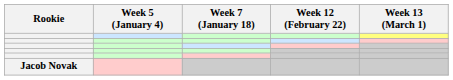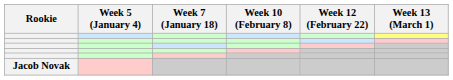 <table class="wikitable sortable" style="text-align:center; font-size:85%">
 <tr>
 <th style="width:15%;">Rookie</th>
 <th style="width:15%;">Week 5<br>(January 4)</th>
 <th style="width:15%;">Week 7<br>(January 18)</th>
+<th style="width:15%;">Week 10<br>(February 8)</th>
 <th style="width:15%;">Week 12<br>(February 22)</th>
 <th style="width:15%;">Week 13<br>(March 1)</th>
 </tr>
 <tr>
 <th></th>
 <td style="background:#CCE6FF"></td>
 <td style="background:#cfc;"></td>
+<td style="background:#CCE6FF"></td>
 <td style="background:#cfc;"></td>
 <td style="background:#FFFF7F"></td>
 </tr>
 <tr>
 <th></th>
+<td style="background:#cfc;"></td>
 <td style="background:#cfc;"></td>
 <td style="background:#cfc;"></td>
 <td style="background:#CCE6FF"></td>
 <td style="background:#fcc;"></td>
 </tr>
 <tr>
 <th></th>
 <td style="background:#cfc;"></td>
 <td style="background:#CCE6FF"></td>
+<td style="background:#cfc;"></td>
 <td style="background:#fcc;"></td>
 <td style="background:#ccc;"></td>
 </tr>
 <tr>
 <th></th>
 <td style="background:#cfc;"></td>
 <td style="background:#cfc;"></td>
+<td style="background:#fcc;"></td>
 <td style="background:#ccc;"></td>
 <td style="background:#ccc;"></td>
 </tr>
 <tr>
 <th></th>
 <td style="background:#cfc;"></td>
 <td style="background:#fcc;"></td>
 <td style="background:#ccc;"></td>
 <td style="background:#ccc;"></td>
+<td style="background:#ccc;"></td>
 </tr>
 <tr>
 <th>Jacob Novak</th>
 <td style="background:#fcc;"></td>
 <td style="background:#ccc;"></td>
 <td style="background:#ccc;"></td>
 <td style="background:#ccc;"></td>
+<td style="background:#ccc;"></td>
 </tr>
 </table>
